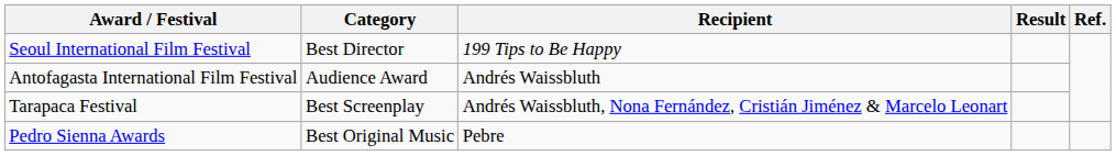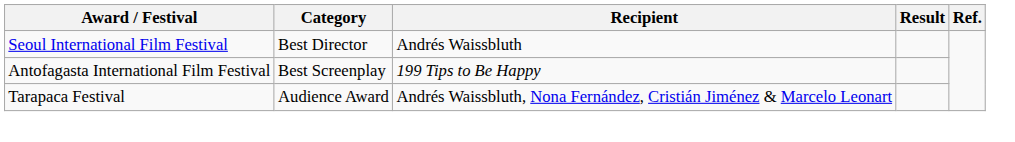 <table class="wikitable">
 <tr>
 <th>Award / Festival</th>
 <th>Category</th>
 <th>Recipient</th>
 <th>Result</th>
 <th>Ref.</th>
 </tr>
 <tr>
 <td><a href='#'>Seoul International Film Festival</a></td>
 <td>Best Director</td>
-<td><em>199 Tips to Be Happy</em></td>
+<td>Andrés Waissbluth</td>
 <td></td>
 <td rowspan="3"></td>
 </tr>
 <tr>
 <td>Antofagasta International Film Festival</td>
-<td>Audience Award</td>
-<td>Andrés Waissbluth</td>
+<td>Best Screenplay</td>
+<td><em>199 Tips to Be Happy</em></td>
 <td></td>
 </tr>
 <tr>
 <td>Tarapaca Festival</td>
-<td>Best Screenplay</td>
+<td>Audience Award</td>
 <td>Andrés Waissbluth, <a href='#'>Nona Fernández</a>, <a href='#'>Cristián Jiménez</a> & <a href='#'>Marcelo Leonart</a></td>
 <td></td>
 </tr>
-<tr>
-<td><a href='#'>Pedro Sienna Awards</a></td>
-<td>Best Original Music</td>
-<td>Pebre</td>
-<td></td>
-<td></td>
-</tr>
 </table>
